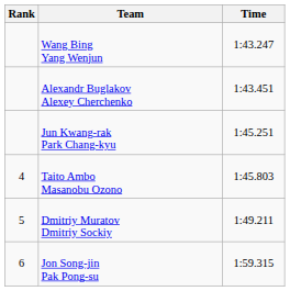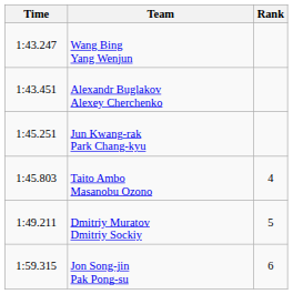 <table class=wikitable style="text-align:center">
 <tr>
+<th width=80>Time</th>
+<th width=250>Team</th>
 <th width=40>Rank</th>
-<th width=250>Team</th>
-<th width=80>Time</th>
 </tr>
 <tr>
+<td>1:43.247</td>
+<td align=left><br><a href='#'>Wang Bing</a><br><a href='#'>Yang Wenjun</a></td>
 <td></td>
-<td align=left><br><a href='#'>Wang Bing</a><br><a href='#'>Yang Wenjun</a></td>
-<td>1:43.247</td>
 </tr>
 <tr>
+<td>1:43.451</td>
+<td align=left><br><a href='#'>Alexandr Buglakov</a><br><a href='#'>Alexey Cherchenko</a></td>
 <td></td>
-<td align=left><br><a href='#'>Alexandr Buglakov</a><br><a href='#'>Alexey Cherchenko</a></td>
-<td>1:43.451</td>
 </tr>
 <tr>
+<td>1:45.251</td>
+<td align=left><br><a href='#'>Jun Kwang-rak</a><br><a href='#'>Park Chang-kyu</a></td>
 <td></td>
-<td align=left><br><a href='#'>Jun Kwang-rak</a><br><a href='#'>Park Chang-kyu</a></td>
-<td>1:45.251</td>
 </tr>
 <tr>
+<td>1:45.803</td>
+<td align=left><br><a href='#'>Taito Ambo</a><br><a href='#'>Masanobu Ozono</a></td>
 <td>4</td>
-<td align=left><br><a href='#'>Taito Ambo</a><br><a href='#'>Masanobu Ozono</a></td>
-<td>1:45.803</td>
 </tr>
 <tr>
+<td>1:49.211</td>
+<td align=left><br><a href='#'>Dmitriy Muratov</a><br><a href='#'>Dmitriy Sockiy</a></td>
 <td>5</td>
-<td align=left><br><a href='#'>Dmitriy Muratov</a><br><a href='#'>Dmitriy Sockiy</a></td>
-<td>1:49.211</td>
 </tr>
 <tr>
+<td>1:59.315</td>
+<td align=left><br><a href='#'>Jon Song-jin</a><br><a href='#'>Pak Pong-su</a></td>
 <td>6</td>
-<td align=left><br><a href='#'>Jon Song-jin</a><br><a href='#'>Pak Pong-su</a></td>
-<td>1:59.315</td>
 </tr>
 </table>
